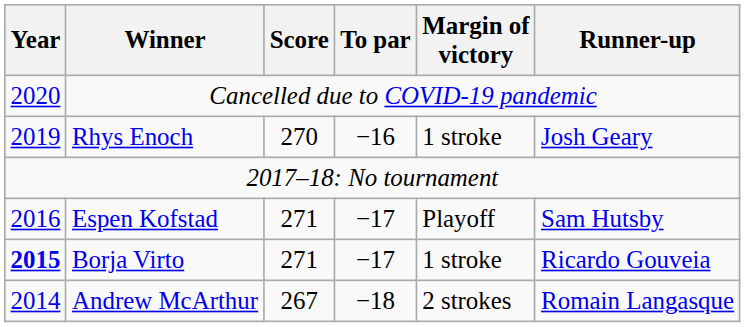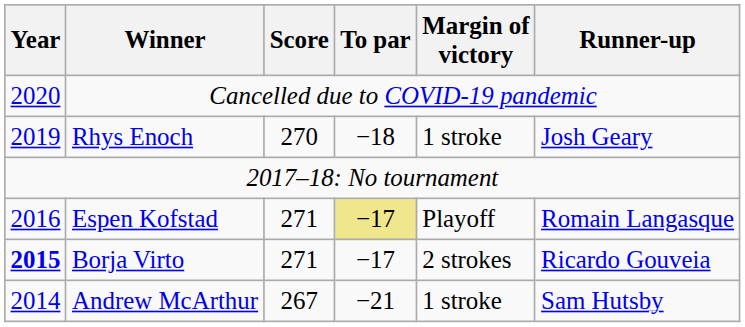 <table class=wikitable style="font-size:95%">
 <tr>
 <th>Year</th>
 <th>Winner</th>
 <th>Score</th>
 <th>To par</th>
 <th>Margin of<br>victory</th>
 <th>Runner-up</th>
 </tr>
 <tr>
 <td><a href='#'>2020</a></td>
 <td colspan=5 align=center><em>Cancelled due to <a href='#'>COVID-19 pandemic</a></em></td>
 </tr>
 <tr>
 <td><a href='#'>2019</a></td>
 <td> <a href='#'>Rhys Enoch</a></td>
 <td align=center>270</td>
-<td align=center>−16</td>
+<td align=center>−18</td>
 <td>1 stroke</td>
 <td> <a href='#'>Josh Geary</a></td>
 </tr>
 <tr>
 <td align=center colspan=7><em>2017–18: No tournament</em></td>
 </tr>
 <tr>
 <td><a href='#'>2016</a></td>
 <td> <a href='#'>Espen Kofstad</a></td>
 <td align=center>271</td>
-<td align=center>−17</td>
+<td align=center style="background: khaki;">−17</td>
 <td>Playoff</td>
-<td> <a href='#'>Sam Hutsby</a></td>
+<td> <a href='#'>Romain Langasque</a></td>
 </tr>
 <tr>
 <td><strong><a href='#'>2015</a></strong></td>
 <td> <a href='#'>Borja Virto</a></td>
 <td align=center>271</td>
 <td align=center>−17</td>
-<td>1 stroke</td>
+<td>2 strokes</td>
 <td> <a href='#'>Ricardo Gouveia</a></td>
 </tr>
 <tr>
 <td><a href='#'>2014</a></td>
 <td> <a href='#'>Andrew McArthur</a></td>
 <td align=center>267</td>
-<td align=center>−18</td>
-<td>2 strokes</td>
-<td> <a href='#'>Romain Langasque</a></td>
+<td align=center>−21</td>
+<td>1 stroke</td>
+<td> <a href='#'>Sam Hutsby</a></td>
 </tr>
 </table>
